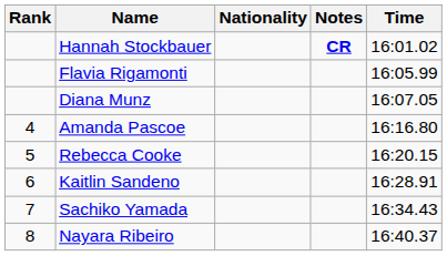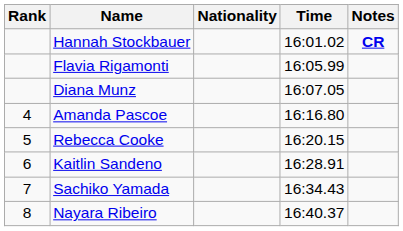 <table class="wikitable sortable" style="text-align:center">
 <tr>
 <th>Rank</th>
 <th>Name</th>
 <th>Nationality</th>
+<th>Time</th>
 <th>Notes</th>
-<th>Time</th>
 </tr>
 <tr>
 <td></td>
 <td align=left><a href='#'>Hannah Stockbauer</a></td>
 <td align=left></td>
+<td>16:01.02</td>
 <td><strong><a href='#'>CR</a></strong></td>
-<td>16:01.02</td>
 </tr>
 <tr>
 <td></td>
 <td align=left><a href='#'>Flavia Rigamonti</a></td>
 <td align=left></td>
+<td>16:05.99</td>
 <td></td>
-<td>16:05.99</td>
 </tr>
 <tr>
 <td></td>
 <td align=left><a href='#'>Diana Munz</a></td>
 <td align=left></td>
+<td>16:07.05</td>
 <td></td>
-<td>16:07.05</td>
 </tr>
 <tr>
 <td>4</td>
 <td align=left><a href='#'>Amanda Pascoe</a></td>
 <td align=left></td>
+<td>16:16.80</td>
 <td></td>
-<td>16:16.80</td>
 </tr>
 <tr>
 <td>5</td>
 <td align=left><a href='#'>Rebecca Cooke</a></td>
 <td align=left></td>
+<td>16:20.15</td>
 <td></td>
-<td>16:20.15</td>
 </tr>
 <tr>
 <td>6</td>
 <td align=left><a href='#'>Kaitlin Sandeno</a></td>
 <td align=left></td>
+<td>16:28.91</td>
 <td></td>
-<td>16:28.91</td>
 </tr>
 <tr>
 <td>7</td>
 <td align=left><a href='#'>Sachiko Yamada</a></td>
 <td align=left></td>
+<td>16:34.43</td>
 <td></td>
-<td>16:34.43</td>
 </tr>
 <tr>
 <td>8</td>
 <td align=left><a href='#'>Nayara Ribeiro</a></td>
 <td align=left></td>
+<td>16:40.37</td>
 <td></td>
-<td>16:40.37</td>
 </tr>
 </table>
